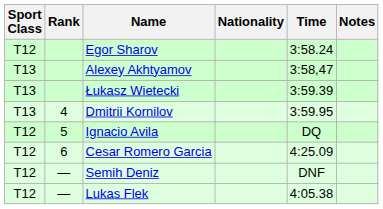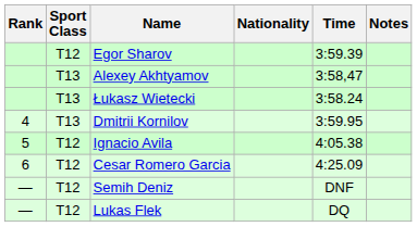 <table class="wikitable sortable" style="text-align:center">
 <tr>
+<th>Rank</th>
 <th>Sport<br>Class</th>
-<th>Rank</th>
 <th>Name</th>
 <th>Nationality</th>
 <th>Time</th>
 <th>Notes</th>
 </tr>
 <tr bgcolor=ccffcc>
+<td></td>
 <td>T12</td>
-<td></td>
 <td align=left><a href='#'>Egor Sharov</a></td>
 <td align=left></td>
-<td>3:58.24</td>
+<td>3:59.39</td>
 <td></td>
 </tr>
 <tr bgcolor=ccffcc>
+<td></td>
 <td>T13</td>
-<td></td>
 <td align=left><a href='#'>Alexey Akhtyamov</a></td>
 <td align=left></td>
 <td>3:58,47</td>
 <td></td>
 </tr>
 <tr bgcolor=ccffcc>
+<td></td>
 <td>T13</td>
-<td></td>
 <td align=left><a href='#'>Łukasz Wietecki</a></td>
 <td align=left></td>
-<td>3:59.39</td>
+<td>3:58.24</td>
 <td></td>
 </tr>
 <tr bgcolor=ddffdd>
+<td>4</td>
 <td>T13</td>
-<td>4</td>
 <td align=left><a href='#'>Dmitrii Kornilov</a></td>
 <td align=left></td>
 <td>3:59.95</td>
 <td></td>
 </tr>
 <tr bgcolor=ccffcc>
+<td>5</td>
 <td>T12</td>
-<td>5</td>
 <td align=left><a href='#'>Ignacio Avila</a></td>
 <td align=left></td>
-<td>DQ</td>
+<td>4:05.38</td>
 <td></td>
 </tr>
 <tr bgcolor=ddffdd>
+<td>6</td>
 <td>T12</td>
-<td>6</td>
 <td align=left><a href='#'>Cesar Romero Garcia</a></td>
 <td align=left></td>
 <td>4:25.09</td>
 <td></td>
 </tr>
 <tr bgcolor=ddffdd>
+<td>—</td>
 <td>T12</td>
-<td>—</td>
 <td align=left><a href='#'>Semih Deniz</a></td>
 <td align=left></td>
 <td>DNF</td>
 <td></td>
 </tr>
 <tr bgcolor=ddffdd>
+<td>—</td>
 <td>T12</td>
-<td>—</td>
 <td align=left><a href='#'>Lukas Flek</a></td>
 <td align=left></td>
-<td>4:05.38</td>
+<td>DQ</td>
 <td></td>
 </tr>
 </table>
